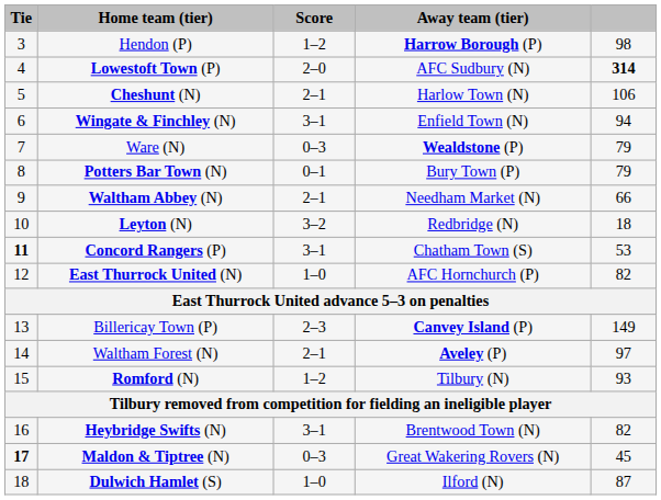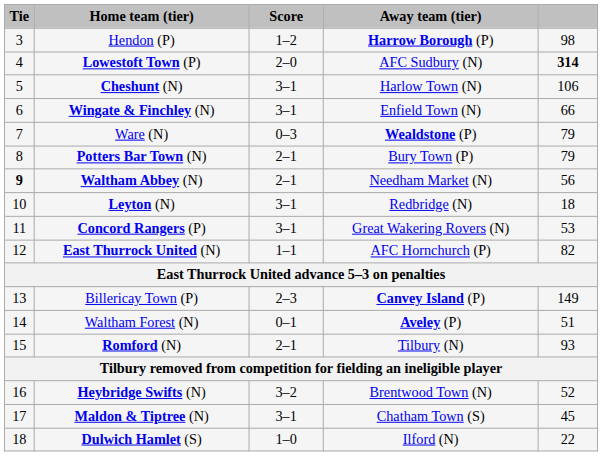 <table class="wikitable" style="width: 600px; background:WhiteSmoke; text-align:center; font-size:90%">
 <tr>
 <td scope="col" style="width:  5.00%; background:silver;"><strong>Tie</strong></td>
 <td scope="col" style="width: 36.25%; background:silver;"><strong>Home team (tier)</strong></td>
 <td scope="col" style="width: 12.50%; background:silver;"><strong>Score</strong></td>
 <td scope="col" style="width: 36.25%; background:silver;"><strong>Away team (tier)</strong></td>
 <td scope="col" style="width: 10.00%; background:silver;"><strong></strong></td>
 </tr>
 <tr>
 <td>3</td>
 <td><a href='#'>Hendon</a> (P)</td>
 <td>1–2</td>
 <td><strong><a href='#'>Harrow Borough</a></strong> (P)</td>
 <td>98</td>
 </tr>
 <tr>
 <td>4</td>
 <td><strong><a href='#'>Lowestoft Town</a></strong> (P)</td>
 <td>2–0</td>
 <td><a href='#'>AFC Sudbury</a> (N)</td>
 <td><strong>314</strong></td>
 </tr>
 <tr>
 <td>5</td>
 <td><strong><a href='#'>Cheshunt</a></strong> (N)</td>
-<td>2–1</td>
+<td>3–1</td>
 <td><a href='#'>Harlow Town</a> (N)</td>
 <td>106</td>
 </tr>
 <tr>
 <td>6</td>
 <td><strong><a href='#'>Wingate & Finchley</a></strong> (N)</td>
 <td>3–1</td>
 <td><a href='#'>Enfield Town</a> (N)</td>
-<td>94</td>
+<td>66</td>
 </tr>
 <tr>
 <td>7</td>
 <td><a href='#'>Ware</a> (N)</td>
 <td>0–3</td>
 <td><strong><a href='#'>Wealdstone</a></strong> (P)</td>
 <td>79</td>
 </tr>
 <tr>
 <td>8</td>
 <td><strong><a href='#'>Potters Bar Town</a></strong> (N)</td>
-<td>0–1</td>
+<td>2–1</td>
 <td><a href='#'>Bury Town</a> (P)</td>
 <td>79</td>
 </tr>
 <tr>
-<td>9</td>
+<td><strong>9</strong></td>
 <td><strong><a href='#'>Waltham Abbey</a></strong> (N)</td>
 <td>2–1</td>
 <td><a href='#'>Needham Market</a> (N)</td>
-<td>66</td>
+<td>56</td>
 </tr>
 <tr>
 <td>10</td>
 <td><strong><a href='#'>Leyton</a></strong> (N)</td>
-<td>3–2</td>
+<td>3–1</td>
 <td><a href='#'>Redbridge</a> (N)</td>
 <td>18</td>
 </tr>
 <tr>
-<td><strong>11</strong></td>
+<td>11</td>
 <td><strong><a href='#'>Concord Rangers</a></strong> (P)</td>
 <td>3–1 </td>
-<td><a href='#'>Chatham Town</a> (S)</td>
+<td><a href='#'>Great Wakering Rovers</a> (N)</td>
 <td>53</td>
 </tr>
 <tr>
 <td>12</td>
 <td><strong><a href='#'>East Thurrock United</a></strong> (N)</td>
-<td>1–0</td>
+<td>1–1</td>
 <td><a href='#'>AFC Hornchurch</a> (P)</td>
 <td>82</td>
 </tr>
 <tr>
 <th colspan="5">East Thurrock United advance 5–3 on penalties</th>
 </tr>
 <tr>
 <td>13</td>
 <td><a href='#'>Billericay Town</a> (P)</td>
 <td>2–3</td>
 <td><strong><a href='#'>Canvey Island</a></strong> (P)</td>
 <td>149</td>
 </tr>
 <tr>
 <td>14</td>
 <td><a href='#'>Waltham Forest</a> (N)</td>
-<td>2–1</td>
+<td>0–1</td>
 <td><strong><a href='#'>Aveley</a></strong> (P)</td>
-<td>97</td>
+<td>51</td>
 </tr>
 <tr>
 <td>15</td>
 <td><strong><a href='#'>Romford</a></strong> (N)</td>
-<td>1–2</td>
+<td>2–1</td>
 <td><a href='#'>Tilbury</a> (N)</td>
 <td>93</td>
 </tr>
 <tr>
 <th colspan="5">Tilbury removed from competition for fielding an ineligible player</th>
 </tr>
 <tr>
 <td>16</td>
 <td><strong><a href='#'>Heybridge Swifts</a></strong> (N)</td>
-<td>3–1</td>
+<td>3–2</td>
 <td><a href='#'>Brentwood Town</a> (N)</td>
-<td>82</td>
+<td>52</td>
 </tr>
 <tr>
-<td><strong>17</strong></td>
+<td>17</td>
 <td><strong><a href='#'>Maldon & Tiptree</a></strong> (N)</td>
-<td>0–3</td>
-<td><a href='#'>Great Wakering Rovers</a> (N)</td>
+<td>3–1</td>
+<td><a href='#'>Chatham Town</a> (S)</td>
 <td>45</td>
 </tr>
 <tr>
 <td>18</td>
 <td><strong><a href='#'>Dulwich Hamlet</a></strong> (S)</td>
 <td>1–0</td>
 <td><a href='#'>Ilford</a> (N)</td>
-<td>87</td>
+<td>22</td>
 </tr>
 </table>
